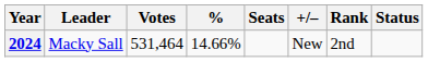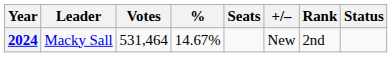 <table class="wikitable">
 <tr>
 <th>Year</th>
 <th>Leader</th>
 <th>Votes</th>
 <th>%</th>
 <th>Seats</th>
 <th>+/–</th>
 <th>Rank</th>
 <th>Status</th>
 </tr>
 <tr>
 <th><a href='#'>2024</a></th>
 <td><a href='#'>Macky Sall</a></td>
 <td>531,464</td>
-<td>14.66%</td>
+<td>14.67%</td>
 <td></td>
 <td>New</td>
 <td>2nd</td>
 <td></td>
 </tr>
 </table>
